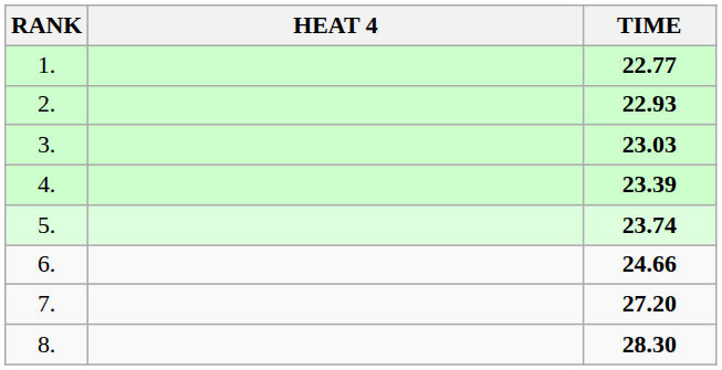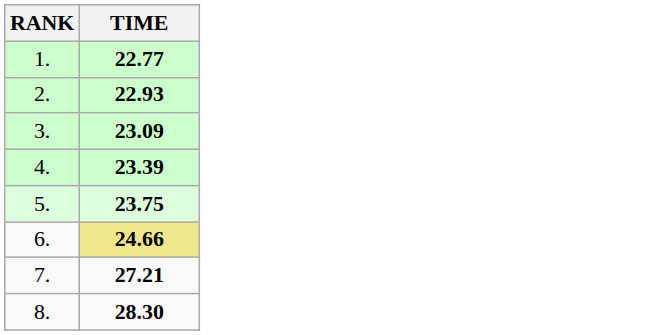 <table class="wikitable" style="border-collapse: collapse; font-size: 90%;">
 <tr>
 <th>RANK</th>
-<th style="width: 20em">HEAT 4</th>
 <th style="width: 5em">TIME</th>
 </tr>
 <tr style="background:#ccffcc;">
 <td align="center">1.</td>
-<td></td>
 <td align="center"><strong>22.77</strong></td>
 </tr>
 <tr style="background:#ccffcc;">
 <td align="center">2.</td>
-<td></td>
 <td align="center"><strong>22.93</strong></td>
 </tr>
 <tr style="background:#ccffcc;">
 <td align="center">3.</td>
-<td></td>
-<td align="center"><strong>23.03</strong></td>
+<td align="center"><strong>23.09</strong></td>
 </tr>
 <tr style="background:#ccffcc;">
 <td align="center">4.</td>
-<td></td>
 <td align="center"><strong>23.39</strong></td>
 </tr>
 <tr style="background:#ddffdd;">
 <td align="center">5.</td>
-<td></td>
-<td align="center"><strong>23.74</strong></td>
+<td align="center"><strong>23.75</strong></td>
 </tr>
 <tr>
 <td align="center">6.</td>
-<td></td>
-<td align="center"><strong>24.66</strong></td>
+<td align="center" style="background: khaki;"><strong>24.66</strong></td>
 </tr>
 <tr>
 <td align="center">7.</td>
-<td></td>
-<td align="center"><strong>27.20</strong></td>
+<td align="center"><strong>27.21</strong></td>
 </tr>
 <tr>
 <td align="center">8.</td>
-<td></td>
 <td align="center"><strong>28.30</strong></td>
 </tr>
 </table>
